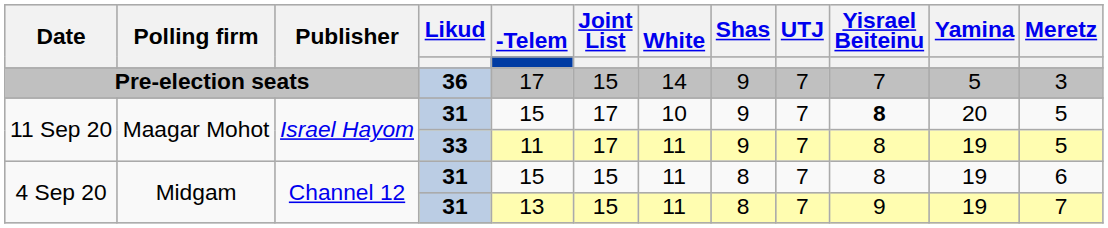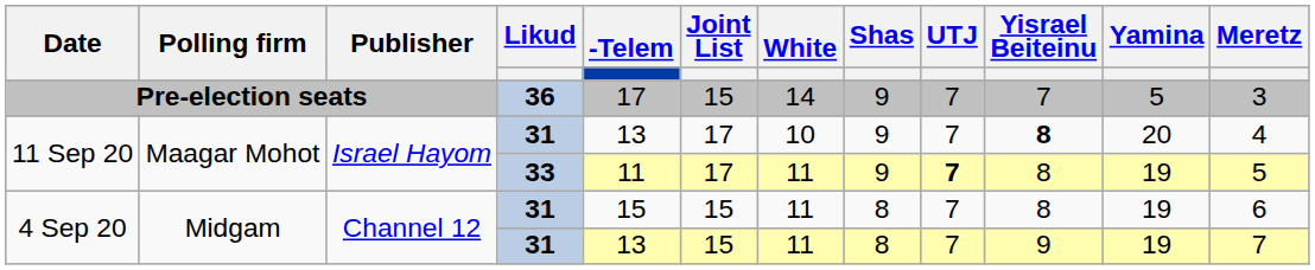 <table class="wikitable sortable" style=text-align:center;font-size:90%;line-height:13px>
 <tr>
 <th rowspan=2>Date</th>
 <th rowspan=2>Polling firm</th>
 <th rowspan=2>Publisher</th>
 <th><a href='#'>Likud</a></th>
 <th><a href='#'><br>-Telem</a></th>
 <th><a href='#'>Joint<br>List</a></th>
 <th><a href='#'><br>White</a></th>
 <th><a href='#'>Shas</a></th>
 <th><a href='#'>UTJ</a></th>
 <th><a href='#'>Yisrael<br>Beiteinu</a></th>
 <th><a href='#'>Yamina</a></th>
 <th><a href='#'>Meretz</a></th>
 </tr>
 <tr>
 <th style=background:></th>
 <th style=background:#003BA3></th>
 <th style=background:></th>
 <th style=background:></th>
 <th style=background:></th>
 <th style=background:></th>
 <th style=background:></th>
 <th style=background:></th>
 <th style=background:></th>
 </tr>
 <tr style=background:silver>
 <td colspan=3><strong>Pre-election seats</strong></td>
 <td style=background:#BBCDE4><strong>36</strong>	</td>
 <td>17					</td>
 <td>15					</td>
 <td>14					</td>
 <td>9					</td>
 <td>7					</td>
 <td>7					</td>
 <td>5					</td>
 <td>3					</td>
 </tr>
 <tr>
 <td rowspan=2 data-sort-value=2020-09-11>11 Sep 20</td>
 <td rowspan=2>Maagar Mohot</td>
 <td rowspan=2><em><a href='#'>Israel Hayom</a></em></td>
 <td style=background:#BBCDE4><strong>31</strong>	</td>
-<td>15					</td>
+<td>13					</td>
 <td>17					</td>
 <td>10					</td>
 <td>9					</td>
 <td>7					</td>
 <td><strong>8					</strong></td>
 <td>20					</td>
-<td>5					</td>
+<td>4					</td>
 </tr>
 <tr style=background:#fffdb0>
 <td style=background:#BBCDE4><strong>33</strong>	</td>
 <td>11					</td>
 <td>17					</td>
 <td>11					</td>
 <td>9					</td>
-<td>7					</td>
+<td><strong>7					</strong></td>
 <td>8					</td>
 <td>19					</td>
 <td>5					</td>
 </tr>
 <tr>
 <td rowspan=2 data-sort-value=2020-09-04>4 Sep 20</td>
 <td rowspan=2>Midgam</td>
 <td rowspan=2><a href='#'>Channel 12</a></td>
 <td style=background:#BBCDE4><strong>31</strong>	</td>
 <td>15					</td>
 <td>15					</td>
 <td>11					</td>
 <td>8					</td>
 <td>7					</td>
 <td>8					</td>
 <td>19					</td>
 <td>6					</td>
 </tr>
 <tr style=background:#fffdb0>
 <td style=background:#BBCDE4><strong>31</strong>	</td>
 <td>13					</td>
 <td>15					</td>
 <td>11					</td>
 <td>8					</td>
 <td>7					</td>
 <td>9					</td>
 <td>19					</td>
 <td>7					</td>
 </tr>
 </table>
